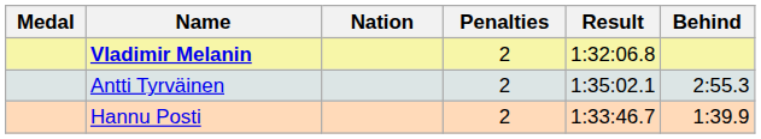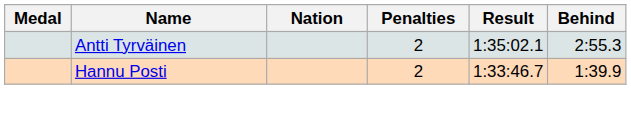 <table class=wikitable style="border:1px solid #AAAAAA;font-size:90%">
 <tr bgcolor="#E4E4E4">
 <th style="border-bottom:1px solid #AAAAAA" width=50>Medal</th>
 <th style="border-bottom:1px solid #AAAAAA" width=160>Name</th>
 <th style="border-bottom:1px solid #AAAAAA" width=80>Nation</th>
 <th style="border-bottom:1px solid #AAAAAA" width=80>Penalties</th>
 <th style="border-bottom:1px solid #AAAAAA" width=60>Result</th>
 <th style="border-bottom:1px solid #AAAAAA" width=60>Behind</th>
-</tr>
-<tr bgcolor="#F7F6A8">
-<td align="center"></td>
-<td><strong><a href='#'>Vladimir Melanin</a></strong></td>
-<td align="center"></td>
-<td align="center">2</td>
-<td align="right">1:32:06.8</td>
-<td align="right"></td>
 </tr>
 <tr bgcolor="#DCE5E5">
 <td align="center"></td>
 <td><a href='#'>Antti Tyrväinen</a></td>
 <td align="center"></td>
 <td align="center">2</td>
 <td align="right">1:35:02.1</td>
 <td align="right">2:55.3</td>
 </tr>
 <tr bgcolor="#FFDAB9">
 <td align="center"></td>
 <td><a href='#'>Hannu Posti</a></td>
 <td align="center"></td>
 <td align="center">2</td>
 <td align="right">1:33:46.7</td>
 <td align="right">1:39.9</td>
 </tr>
 </table>
